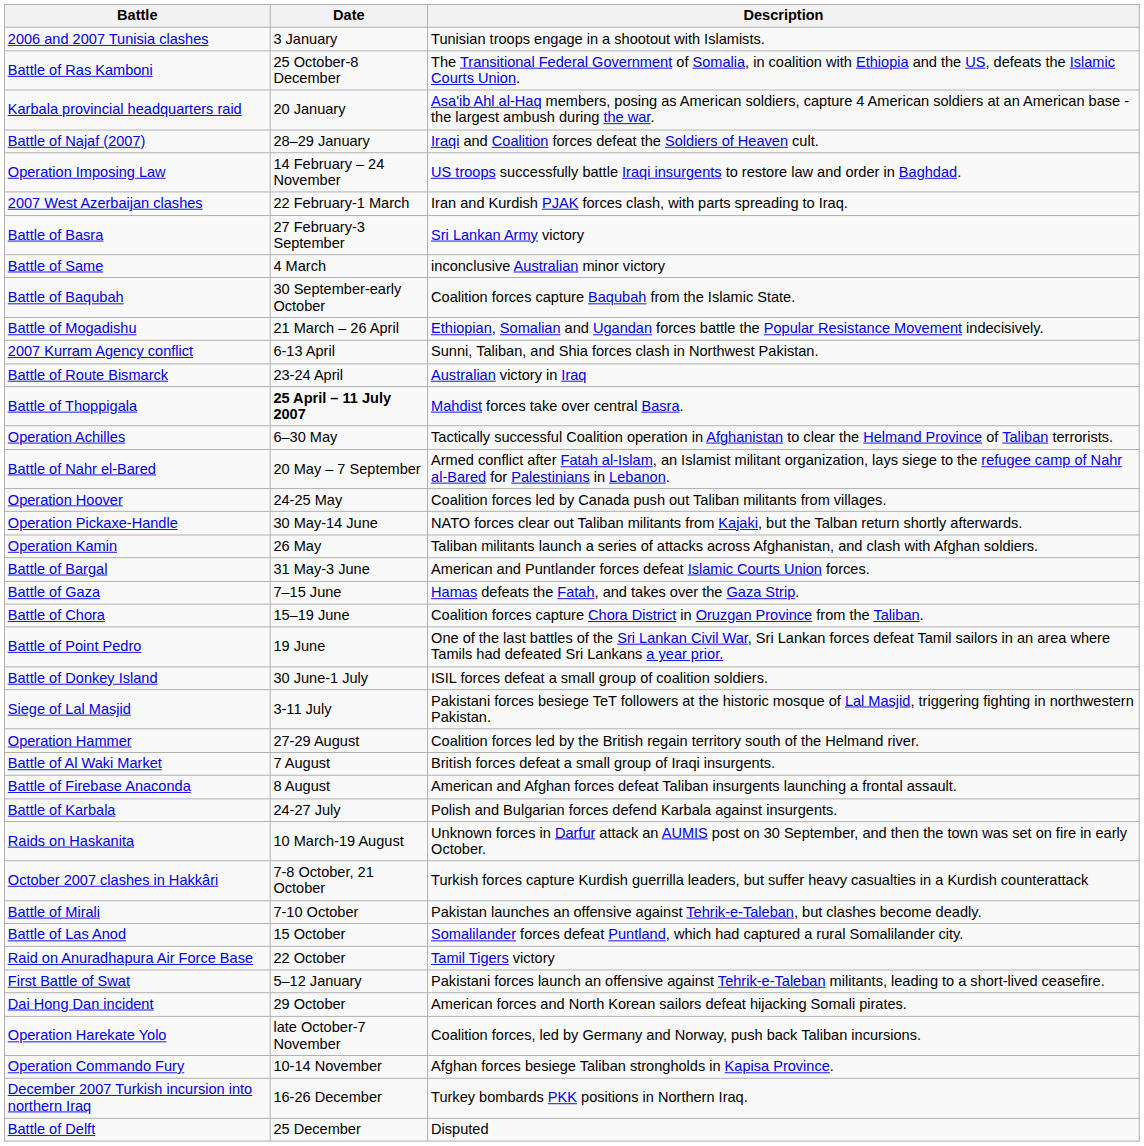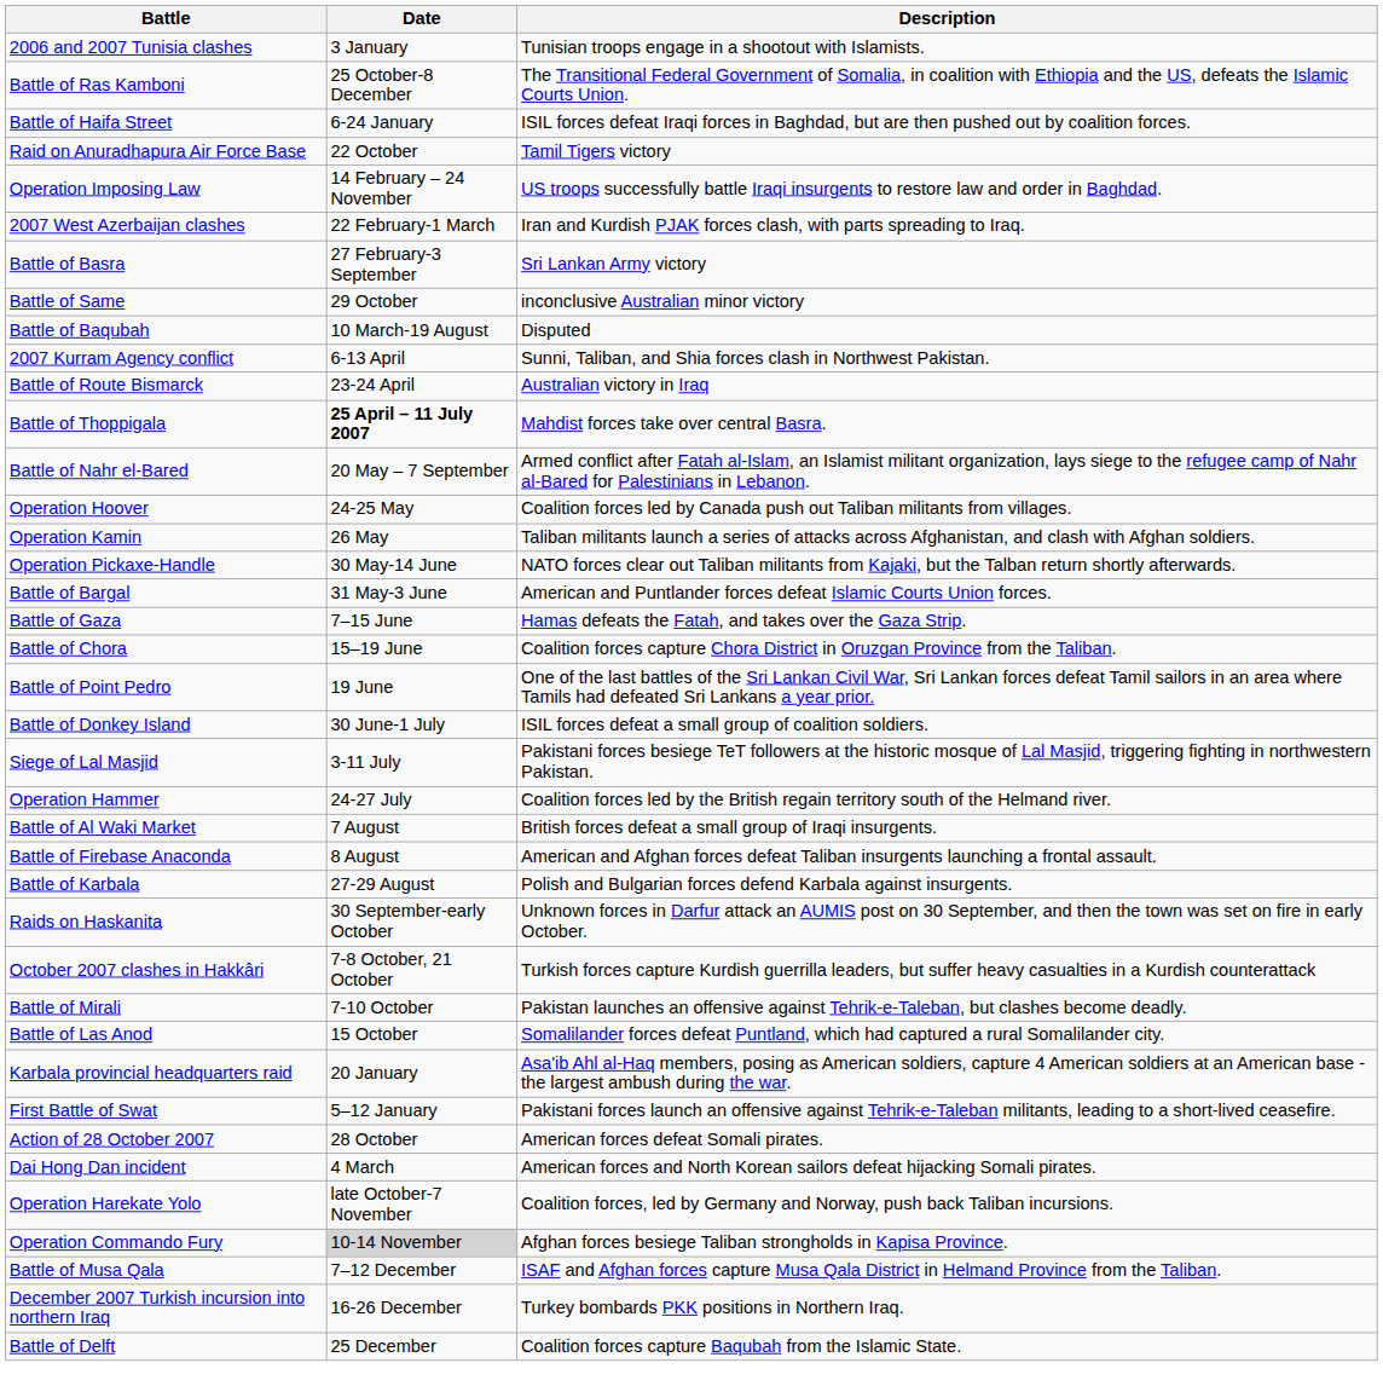 <table class="wikitable">
 <tr>
 <th>Battle</th>
 <th>Date</th>
 <th>Description</th>
 </tr>
 <tr>
 <td><a href='#'>2006 and 2007 Tunisia clashes</a></td>
 <td>3 January</td>
 <td>Tunisian troops engage in a shootout with Islamists.</td>
 </tr>
 <tr>
 <td><a href='#'>Battle of Ras Kamboni</a></td>
 <td>25 October-8 December</td>
 <td>The <a href='#'>Transitional Federal Government</a> of <a href='#'>Somalia</a>, in coalition with <a href='#'>Ethiopia</a> and the <a href='#'>US</a>, defeats the <a href='#'>Islamic Courts Union</a>.</td>
 </tr>
 <tr>
-<td><a href='#'>Karbala provincial headquarters raid</a></td>
-<td>20 January</td>
-<td><a href='#'>Asa'ib Ahl al-Haq</a> members, posing as American soldiers, capture 4 American soldiers at an American base - the largest ambush during <a href='#'>the war</a>.</td>
+<td><a href='#'>Battle of Haifa Street</a></td>
+<td>6-24 January</td>
+<td>ISIL forces defeat Iraqi forces in Baghdad, but are then pushed out by coalition forces.</td>
 </tr>
 <tr>
-<td><a href='#'>Battle of Najaf (2007)</a></td>
-<td>28–29 January</td>
-<td><a href='#'>Iraqi</a> and <a href='#'>Coalition</a> forces defeat the <a href='#'>Soldiers of Heaven</a> cult.</td>
+<td><a href='#'>Raid on Anuradhapura Air Force Base</a></td>
+<td>22 October</td>
+<td><a href='#'>Tamil Tigers</a> victory</td>
 </tr>
 <tr>
 <td><a href='#'>Operation Imposing Law</a></td>
 <td>14 February – 24 November</td>
 <td><a href='#'>US troops</a> successfully battle <a href='#'>Iraqi insurgents</a> to restore law and order in <a href='#'>Baghdad</a>.</td>
 </tr>
 <tr>
 <td><a href='#'>2007 West Azerbaijan clashes</a></td>
 <td>22 February-1 March</td>
 <td>Iran and Kurdish <a href='#'>PJAK</a> forces clash, with parts spreading to Iraq.</td>
 </tr>
 <tr>
 <td><a href='#'>Battle of Basra</a></td>
 <td>27 February-3 September</td>
 <td><a href='#'>Sri Lankan Army</a> victory</td>
 </tr>
 <tr>
 <td><a href='#'>Battle of Same</a></td>
-<td>4 March</td>
+<td>29 October</td>
 <td>inconclusive <a href='#'>Australian</a> minor victory</td>
 </tr>
 <tr>
 <td><a href='#'>Battle of Baqubah</a></td>
-<td>30 September-early October</td>
-<td>Coalition forces capture <a href='#'>Baqubah</a> from the Islamic State.</td>
-</tr>
-<tr>
-<td><a href='#'>Battle of Mogadishu</a></td>
-<td>21 March – 26 April</td>
-<td><a href='#'>Ethiopian</a>, <a href='#'>Somalian</a> and <a href='#'>Ugandan</a> forces battle the <a href='#'>Popular Resistance Movement</a> indecisively.</td>
+<td>10 March-19 August</td>
+<td>Disputed</td>
 </tr>
 <tr>
 <td><a href='#'>2007 Kurram Agency conflict</a></td>
 <td>6-13 April</td>
 <td>Sunni, Taliban, and Shia forces clash in Northwest Pakistan.</td>
 </tr>
 <tr>
 <td><a href='#'>Battle of Route Bismarck</a></td>
 <td>23-24 April</td>
 <td><a href='#'>Australian</a> victory in <a href='#'>Iraq</a></td>
 </tr>
 <tr>
 <td><a href='#'>Battle of Thoppigala</a></td>
 <td><strong>25 April – 11 July 2007</strong></td>
 <td><a href='#'>Mahdist</a> forces take over central <a href='#'>Basra</a>.</td>
 </tr>
 <tr>
-<td><a href='#'>Operation Achilles</a></td>
-<td>6–30 May</td>
-<td>Tactically successful Coalition operation in <a href='#'>Afghanistan</a> to clear the <a href='#'>Helmand Province</a> of <a href='#'>Taliban</a> terrorists.</td>
-</tr>
-<tr>
 <td><a href='#'>Battle of Nahr el-Bared</a></td>
 <td>20 May – 7 September</td>
 <td>Armed conflict after <a href='#'>Fatah al-Islam</a>, an Islamist militant organization, lays siege to the <a href='#'>refugee camp of Nahr al-Bared</a> for <a href='#'>Palestinians</a> in <a href='#'>Lebanon</a>.</td>
 </tr>
 <tr>
 <td><a href='#'>Operation Hoover</a></td>
 <td>24-25 May</td>
 <td>Coalition forces led by Canada push out Taliban militants from villages.</td>
 </tr>
 <tr>
+<td><a href='#'>Operation Kamin</a></td>
+<td>26 May</td>
+<td>Taliban militants launch a series of attacks across Afghanistan, and clash with Afghan soldiers.</td>
+</tr>
+<tr>
 <td><a href='#'>Operation Pickaxe-Handle</a></td>
 <td>30 May-14 June</td>
 <td>NATO forces clear out Taliban militants from <a href='#'>Kajaki</a>, but the Talban return shortly afterwards.</td>
-</tr>
-<tr>
-<td><a href='#'>Operation Kamin</a></td>
-<td>26 May</td>
-<td>Taliban militants launch a series of attacks across Afghanistan, and clash with Afghan soldiers.</td>
 </tr>
 <tr>
 <td><a href='#'>Battle of Bargal</a></td>
 <td>31 May-3 June</td>
 <td>American and Puntlander forces defeat <a href='#'>Islamic Courts Union</a> forces.</td>
 </tr>
 <tr>
 <td><a href='#'>Battle of Gaza</a></td>
 <td>7–15 June</td>
 <td><a href='#'>Hamas</a> defeats the <a href='#'>Fatah</a>, and takes over the <a href='#'>Gaza Strip</a>.</td>
 </tr>
 <tr>
 <td><a href='#'>Battle of Chora</a></td>
 <td>15–19 June</td>
 <td>Coalition forces capture <a href='#'>Chora District</a> in <a href='#'>Oruzgan Province</a> from the <a href='#'>Taliban</a>.</td>
 </tr>
 <tr>
 <td><a href='#'>Battle of Point Pedro</a></td>
 <td>19 June</td>
 <td>One of the last battles of the <a href='#'>Sri Lankan Civil War</a>, Sri Lankan forces defeat Tamil sailors in an area where Tamils had defeated Sri Lankans <a href='#'>a year prior.</a></td>
 </tr>
 <tr>
 <td><a href='#'>Battle of Donkey Island</a></td>
 <td>30 June-1 July</td>
 <td>ISIL forces defeat a small group of coalition soldiers.</td>
 </tr>
 <tr>
 <td><a href='#'>Siege of Lal Masjid</a></td>
 <td>3-11 July</td>
 <td>Pakistani forces besiege TeT followers at the historic mosque of <a href='#'>Lal Masjid</a>, triggering fighting in northwestern Pakistan.</td>
 </tr>
 <tr>
 <td><a href='#'>Operation Hammer</a></td>
-<td>27-29 August</td>
+<td>24-27 July</td>
 <td>Coalition forces led by the British regain territory south of the Helmand river.</td>
 </tr>
 <tr>
 <td><a href='#'>Battle of Al Waki Market</a></td>
 <td>7 August</td>
 <td>British forces defeat a small group of Iraqi insurgents.</td>
 </tr>
 <tr>
 <td><a href='#'>Battle of Firebase Anaconda</a></td>
 <td>8 August</td>
 <td>American and Afghan forces defeat Taliban insurgents launching a frontal assault.</td>
 </tr>
 <tr>
 <td><a href='#'>Battle of Karbala</a></td>
-<td>24-27 July</td>
+<td>27-29 August</td>
 <td>Polish and Bulgarian forces defend Karbala against insurgents.</td>
 </tr>
 <tr>
 <td><a href='#'>Raids on Haskanita</a></td>
-<td>10 March-19 August</td>
+<td>30 September-early October</td>
 <td>Unknown forces in <a href='#'>Darfur</a> attack an <a href='#'>AUMIS</a> post on 30 September, and then the town was set on fire in early October.</td>
 </tr>
 <tr>
 <td><a href='#'>October 2007 clashes in Hakkâri</a></td>
 <td>7-8 October, 21 October</td>
 <td>Turkish forces capture Kurdish guerrilla leaders, but suffer heavy casualties in a Kurdish counterattack</td>
 </tr>
 <tr>
 <td><a href='#'>Battle of Mirali</a></td>
 <td>7-10 October</td>
 <td>Pakistan launches an offensive against <a href='#'>Tehrik-e-Taleban</a>, but clashes become deadly.</td>
 </tr>
 <tr>
 <td><a href='#'>Battle of Las Anod</a></td>
 <td>15 October</td>
 <td><a href='#'>Somalilander</a> forces defeat <a href='#'>Puntland</a>, which had captured a rural Somalilander city.</td>
 </tr>
 <tr>
-<td><a href='#'>Raid on Anuradhapura Air Force Base</a></td>
-<td>22 October</td>
-<td><a href='#'>Tamil Tigers</a> victory</td>
+<td><a href='#'>Karbala provincial headquarters raid</a></td>
+<td>20 January</td>
+<td><a href='#'>Asa'ib Ahl al-Haq</a> members, posing as American soldiers, capture 4 American soldiers at an American base - the largest ambush during <a href='#'>the war</a>.</td>
 </tr>
 <tr>
 <td><a href='#'>First Battle of Swat</a></td>
 <td>5–12 January</td>
 <td>Pakistani forces launch an offensive against <a href='#'>Tehrik-e-Taleban</a> militants, leading to a short-lived ceasefire.</td>
 </tr>
 <tr>
+<td><a href='#'>Action of 28 October 2007</a></td>
+<td>28 October</td>
+<td>American forces defeat Somali pirates.</td>
+</tr>
+<tr>
 <td><a href='#'>Dai Hong Dan incident</a></td>
-<td>29 October</td>
+<td>4 March</td>
 <td>American forces and North Korean sailors defeat hijacking Somali pirates.</td>
 </tr>
 <tr>
 <td><a href='#'>Operation Harekate Yolo</a></td>
 <td>late October-7 November</td>
 <td>Coalition forces, led by Germany and Norway, push back Taliban incursions.</td>
 </tr>
 <tr>
 <td><a href='#'>Operation Commando Fury</a></td>
-<td>10-14 November</td>
+<td style="background: lightgrey;">10-14 November</td>
 <td>Afghan forces besiege Taliban strongholds in <a href='#'>Kapisa Province</a>.</td>
+</tr>
+<tr>
+<td><a href='#'>Battle of Musa Qala</a></td>
+<td>7–12 December</td>
+<td><a href='#'>ISAF</a> and <a href='#'>Afghan forces</a> capture <a href='#'>Musa Qala District</a> in <a href='#'>Helmand Province</a> from the <a href='#'>Taliban</a>.</td>
 </tr>
 <tr>
 <td><a href='#'>December 2007 Turkish incursion into northern Iraq</a></td>
 <td>16-26 December</td>
 <td>Turkey bombards <a href='#'>PKK</a> positions in Northern Iraq.</td>
 </tr>
 <tr>
 <td><a href='#'>Battle of Delft</a></td>
 <td>25 December</td>
-<td>Disputed</td>
+<td>Coalition forces capture <a href='#'>Baqubah</a> from the Islamic State.</td>
 </tr>
 </table>
